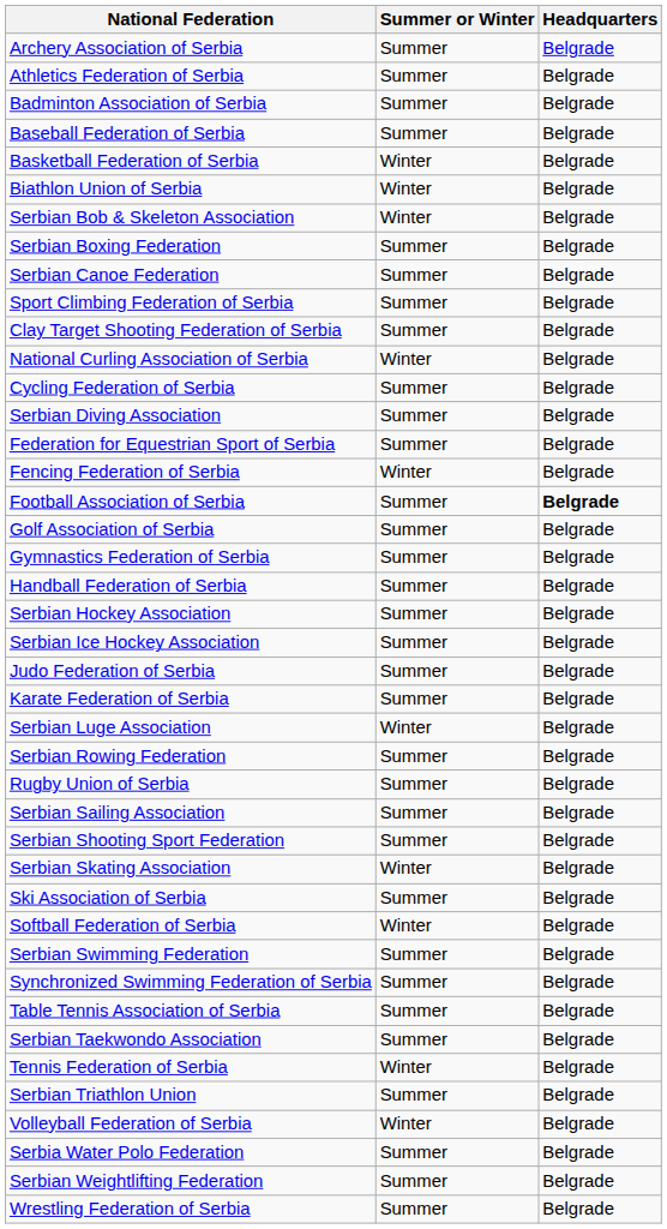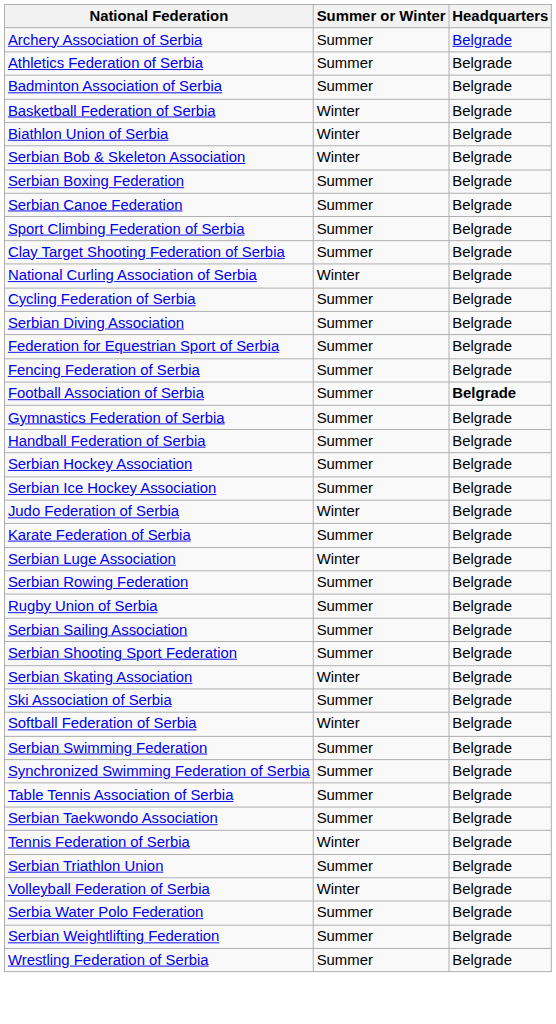 <table class="wikitable sortable">
 <tr>
 <th>National Federation</th>
 <th>Summer or Winter</th>
 <th>Headquarters</th>
 </tr>
 <tr>
 <td><a href='#'>Archery Association of Serbia</a></td>
 <td>Summer</td>
 <td><a href='#'>Belgrade</a></td>
 </tr>
 <tr>
 <td><a href='#'>Athletics Federation of Serbia</a></td>
 <td>Summer</td>
 <td>Belgrade</td>
 </tr>
 <tr>
 <td><a href='#'>Badminton Association of Serbia</a></td>
-<td>Summer</td>
-<td>Belgrade</td>
-</tr>
-<tr>
-<td><a href='#'>Baseball Federation of Serbia</a></td>
 <td>Summer</td>
 <td>Belgrade</td>
 </tr>
 <tr>
 <td><a href='#'>Basketball Federation of Serbia</a></td>
 <td>Winter</td>
 <td>Belgrade</td>
 </tr>
 <tr>
 <td><a href='#'>Biathlon Union of Serbia</a></td>
 <td>Winter</td>
 <td>Belgrade</td>
 </tr>
 <tr>
 <td><a href='#'>Serbian Bob & Skeleton Association</a></td>
 <td>Winter</td>
 <td>Belgrade</td>
 </tr>
 <tr>
 <td><a href='#'>Serbian Boxing Federation</a></td>
 <td>Summer</td>
 <td>Belgrade</td>
 </tr>
 <tr>
 <td><a href='#'>Serbian Canoe Federation</a></td>
 <td>Summer</td>
 <td>Belgrade</td>
 </tr>
 <tr>
 <td><a href='#'>Sport Climbing Federation of Serbia</a></td>
 <td>Summer</td>
 <td>Belgrade</td>
 </tr>
 <tr>
 <td><a href='#'>Clay Target Shooting Federation of Serbia</a></td>
 <td>Summer</td>
 <td>Belgrade</td>
 </tr>
 <tr>
 <td><a href='#'>National Curling Association of Serbia</a></td>
 <td>Winter</td>
 <td>Belgrade</td>
 </tr>
 <tr>
 <td><a href='#'>Cycling Federation of Serbia</a></td>
 <td>Summer</td>
 <td>Belgrade</td>
 </tr>
 <tr>
 <td><a href='#'>Serbian Diving Association</a></td>
 <td>Summer</td>
 <td>Belgrade</td>
 </tr>
 <tr>
 <td><a href='#'>Federation for Equestrian Sport of Serbia</a></td>
 <td>Summer</td>
 <td>Belgrade</td>
 </tr>
 <tr>
 <td><a href='#'>Fencing Federation of Serbia</a></td>
-<td>Winter</td>
+<td>Summer</td>
 <td>Belgrade</td>
 </tr>
 <tr>
 <td><a href='#'>Football Association of Serbia</a></td>
 <td>Summer</td>
 <td><strong>Belgrade</strong></td>
-</tr>
-<tr>
-<td><a href='#'>Golf Association of Serbia</a></td>
-<td>Summer</td>
-<td>Belgrade</td>
 </tr>
 <tr>
 <td><a href='#'>Gymnastics Federation of Serbia</a></td>
 <td>Summer</td>
 <td>Belgrade</td>
 </tr>
 <tr>
 <td><a href='#'>Handball Federation of Serbia</a></td>
 <td>Summer</td>
 <td>Belgrade</td>
 </tr>
 <tr>
 <td><a href='#'>Serbian Hockey Association</a></td>
 <td>Summer</td>
 <td>Belgrade</td>
 </tr>
 <tr>
 <td><a href='#'>Serbian Ice Hockey Association</a></td>
 <td>Summer</td>
 <td>Belgrade</td>
 </tr>
 <tr>
 <td><a href='#'>Judo Federation of Serbia</a></td>
-<td>Summer</td>
+<td>Winter</td>
 <td>Belgrade</td>
 </tr>
 <tr>
 <td><a href='#'>Karate Federation of Serbia</a></td>
 <td>Summer</td>
 <td>Belgrade</td>
 </tr>
 <tr>
 <td><a href='#'>Serbian Luge Association</a></td>
 <td>Winter</td>
 <td>Belgrade</td>
 </tr>
 <tr>
 <td><a href='#'>Serbian Rowing Federation</a></td>
 <td>Summer</td>
 <td>Belgrade</td>
 </tr>
 <tr>
 <td><a href='#'>Rugby Union of Serbia</a></td>
 <td>Summer</td>
 <td>Belgrade</td>
 </tr>
 <tr>
 <td><a href='#'>Serbian Sailing Association</a></td>
 <td>Summer</td>
 <td>Belgrade</td>
 </tr>
 <tr>
 <td><a href='#'>Serbian Shooting Sport Federation</a></td>
 <td>Summer</td>
 <td>Belgrade</td>
 </tr>
 <tr>
 <td><a href='#'>Serbian Skating Association</a></td>
 <td>Winter</td>
 <td>Belgrade</td>
 </tr>
 <tr>
 <td><a href='#'>Ski Association of Serbia</a></td>
 <td>Summer</td>
 <td>Belgrade</td>
 </tr>
 <tr>
 <td><a href='#'>Softball Federation of Serbia</a></td>
 <td>Winter</td>
 <td>Belgrade</td>
 </tr>
 <tr>
 <td><a href='#'>Serbian Swimming Federation</a></td>
 <td>Summer</td>
 <td>Belgrade</td>
 </tr>
 <tr>
 <td><a href='#'>Synchronized Swimming Federation of Serbia</a></td>
 <td>Summer</td>
 <td>Belgrade</td>
 </tr>
 <tr>
 <td><a href='#'>Table Tennis Association of Serbia</a></td>
 <td>Summer</td>
 <td>Belgrade</td>
 </tr>
 <tr>
 <td><a href='#'>Serbian Taekwondo Association</a></td>
 <td>Summer</td>
 <td>Belgrade</td>
 </tr>
 <tr>
 <td><a href='#'>Tennis Federation of Serbia</a></td>
 <td>Winter</td>
 <td>Belgrade</td>
 </tr>
 <tr>
 <td><a href='#'>Serbian Triathlon Union</a></td>
 <td>Summer</td>
 <td>Belgrade</td>
 </tr>
 <tr>
 <td><a href='#'>Volleyball Federation of Serbia</a></td>
 <td>Winter</td>
 <td>Belgrade</td>
 </tr>
 <tr>
 <td><a href='#'>Serbia Water Polo Federation</a></td>
 <td>Summer</td>
 <td>Belgrade</td>
 </tr>
 <tr>
 <td><a href='#'>Serbian Weightlifting Federation</a></td>
 <td>Summer</td>
 <td>Belgrade</td>
 </tr>
 <tr>
 <td><a href='#'>Wrestling Federation of Serbia</a></td>
 <td>Summer</td>
 <td>Belgrade</td>
 </tr>
 </table>
